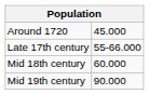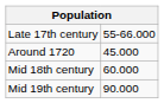 <table class="wikitable" align="right">
 <tr>
 <th colspan="2">Population</th>
 </tr>
 <tr>
+<td>Late 17th century</td>
+<td>55-66.000</td>
+</tr>
+<tr>
 <td>Around 1720</td>
 <td>45.000</td>
-</tr>
-<tr>
-<td>Late 17th century</td>
-<td>55-66.000</td>
 </tr>
 <tr>
 <td>Mid 18th century</td>
 <td>60.000</td>
 </tr>
 <tr>
 <td>Mid 19th century</td>
 <td>90.000</td>
 </tr>
 </table>
